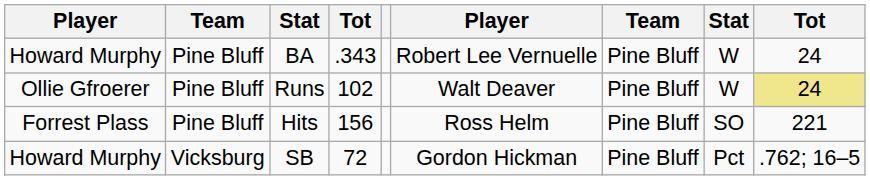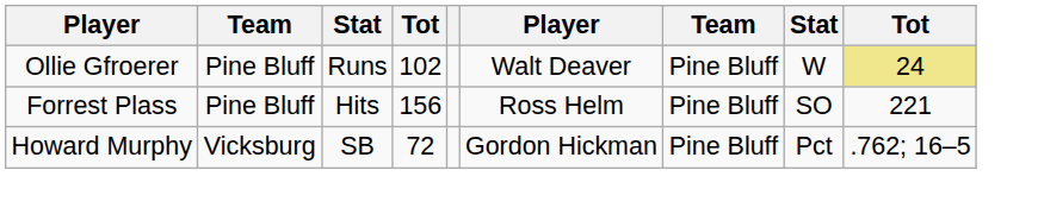 <table class="wikitable" style="text-align:center">
 <tr>
 <th>Player</th>
 <th>Team</th>
 <th>Stat</th>
 <th>Tot</th>
 <th></th>
 <th>Player</th>
 <th>Team</th>
 <th>Stat</th>
 <th>Tot</th>
-</tr>
-<tr>
-<td>Howard Murphy</td>
-<td>Pine Bluff</td>
-<td>BA</td>
-<td>.343</td>
-<td></td>
-<td>Robert Lee Vernuelle</td>
-<td>Pine Bluff</td>
-<td>W</td>
-<td>24</td>
 </tr>
 <tr>
 <td>Ollie Gfroerer</td>
 <td>Pine Bluff</td>
 <td>Runs</td>
 <td>102</td>
 <td></td>
 <td>Walt Deaver</td>
 <td>Pine Bluff</td>
 <td>W</td>
 <td style="background: khaki;">24</td>
 </tr>
 <tr>
 <td>Forrest Plass</td>
 <td>Pine Bluff</td>
 <td>Hits</td>
 <td>156</td>
 <td></td>
 <td>Ross Helm</td>
 <td>Pine Bluff</td>
 <td>SO</td>
 <td>221</td>
 </tr>
 <tr>
 <td>Howard Murphy</td>
 <td>Vicksburg</td>
 <td>SB</td>
 <td>72</td>
 <td></td>
 <td>Gordon Hickman</td>
 <td>Pine Bluff</td>
 <td>Pct</td>
 <td>.762; 16–5</td>
 </tr>
 </table>
